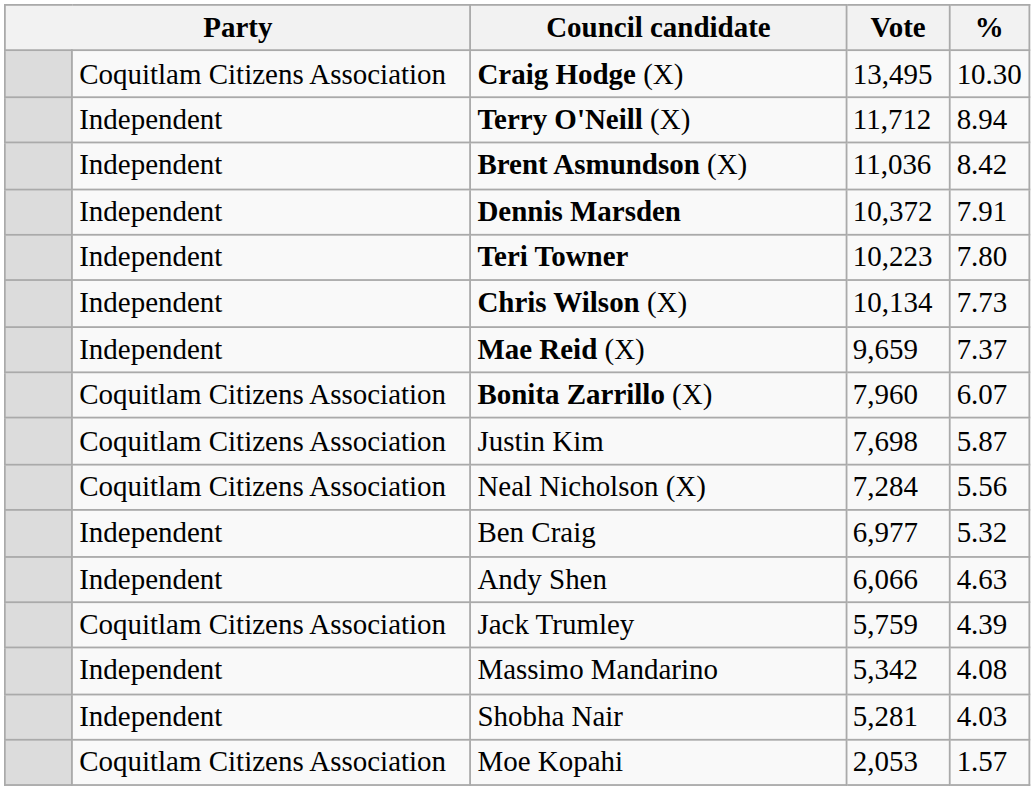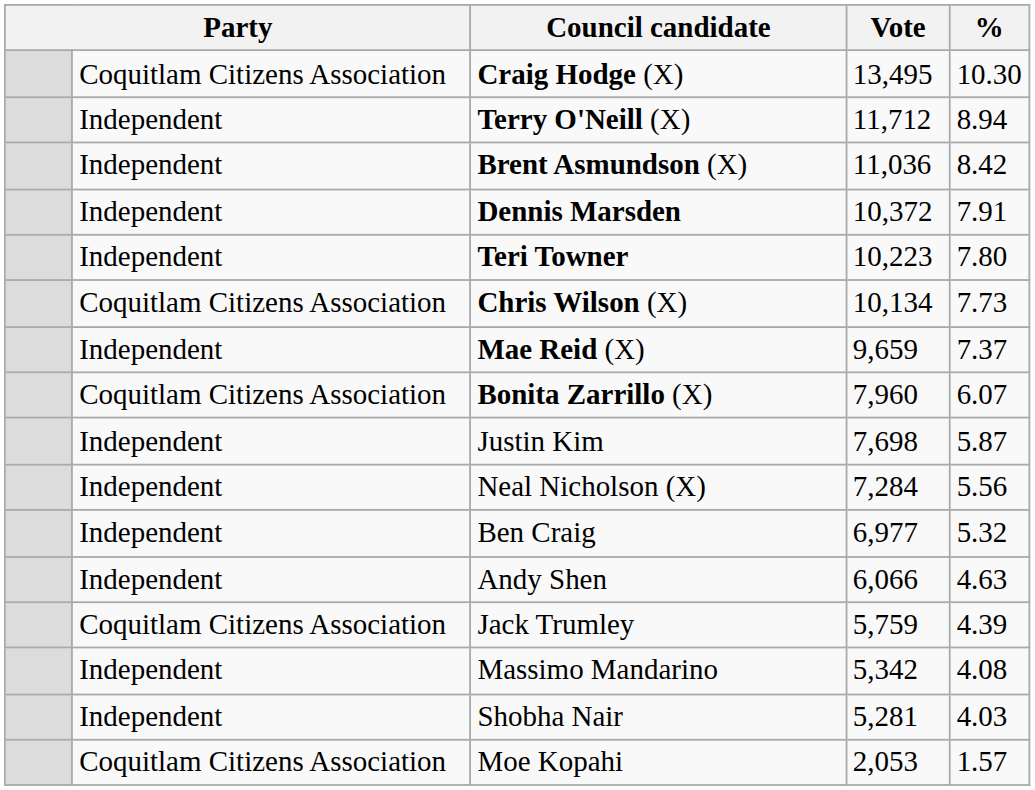 <table class="wikitable">
 <tr>
 <th bgcolor="#DDDDFF" width="250px" colspan="2">Party</th>
 <th bgcolor="#DDDDFF" width="200px">Council candidate</th>
 <th bgcolor="#DDDDFF" width="50px">Vote</th>
 <th bgcolor="#DDDDFF" width="30px">%</th>
 </tr>
 <tr>
 <td style="background:gainsboro" width="30px"> </td>
 <td>Coquitlam Citizens Association</td>
 <td><strong>Craig Hodge</strong> (X)</td>
 <td>13,495</td>
 <td>10.30</td>
 </tr>
 <tr>
 <td style="background:gainsboro" width="30px"> </td>
 <td>Independent</td>
 <td><strong>Terry O'Neill</strong> (X)</td>
 <td>11,712</td>
 <td>8.94</td>
 </tr>
 <tr>
 <td style="background:gainsboro" width="30px"> </td>
 <td>Independent</td>
 <td><strong>Brent Asmundson</strong> (X)</td>
 <td>11,036</td>
 <td>8.42</td>
 </tr>
 <tr>
 <td style="background:gainsboro" width="30px"> </td>
 <td>Independent</td>
 <td><strong>Dennis Marsden</strong></td>
 <td>10,372</td>
 <td>7.91</td>
 </tr>
 <tr>
 <td style="background:gainsboro" width="30px"> </td>
 <td>Independent</td>
 <td><strong>Teri Towner</strong></td>
 <td>10,223</td>
 <td>7.80</td>
 </tr>
 <tr>
 <td style="background:gainsboro" width="30px"> </td>
-<td>Independent</td>
+<td>Coquitlam Citizens Association</td>
 <td><strong>Chris Wilson</strong> (X)</td>
 <td>10,134</td>
 <td>7.73</td>
 </tr>
 <tr>
 <td style="background:gainsboro" width="30px"> </td>
 <td>Independent</td>
 <td><strong>Mae Reid</strong> (X)</td>
 <td>9,659</td>
 <td>7.37</td>
 </tr>
 <tr>
 <td style="background:gainsboro" width="30px"> </td>
 <td>Coquitlam Citizens Association</td>
 <td><strong>Bonita Zarrillo</strong> (X)</td>
 <td>7,960</td>
 <td>6.07</td>
 </tr>
 <tr>
 <td style="background:gainsboro" width="30px"> </td>
-<td>Coquitlam Citizens Association</td>
+<td>Independent</td>
 <td>Justin Kim</td>
 <td>7,698</td>
 <td>5.87</td>
 </tr>
 <tr>
 <td style="background:gainsboro" width="30px"> </td>
-<td>Coquitlam Citizens Association</td>
+<td>Independent</td>
 <td>Neal Nicholson (X)</td>
 <td>7,284</td>
 <td>5.56</td>
 </tr>
 <tr>
 <td style="background:gainsboro" width="30px"> </td>
 <td>Independent</td>
 <td>Ben Craig</td>
 <td>6,977</td>
 <td>5.32</td>
 </tr>
 <tr>
 <td style="background:gainsboro" width="30px"> </td>
 <td>Independent</td>
 <td>Andy Shen</td>
 <td>6,066</td>
 <td>4.63</td>
 </tr>
 <tr>
 <td style="background:gainsboro" width="30px"> </td>
 <td>Coquitlam Citizens Association</td>
 <td>Jack Trumley</td>
 <td>5,759</td>
 <td>4.39</td>
 </tr>
 <tr>
 <td style="background:gainsboro" width="30px"> </td>
 <td>Independent</td>
 <td>Massimo Mandarino</td>
 <td>5,342</td>
 <td>4.08</td>
 </tr>
 <tr>
 <td style="background:gainsboro" width="30px"> </td>
 <td>Independent</td>
 <td>Shobha Nair</td>
 <td>5,281</td>
 <td>4.03</td>
 </tr>
 <tr>
 <td style="background:gainsboro" width="30px"> </td>
 <td>Coquitlam Citizens Association</td>
 <td>Moe Kopahi</td>
 <td>2,053</td>
 <td>1.57</td>
 </tr>
 </table>
